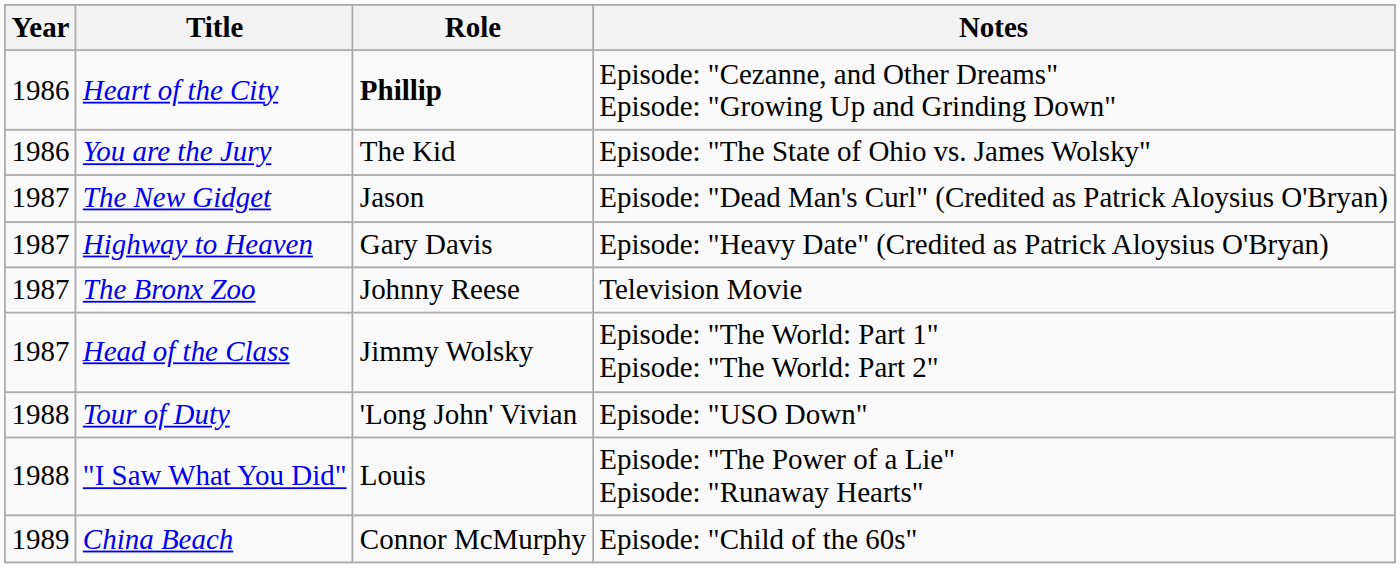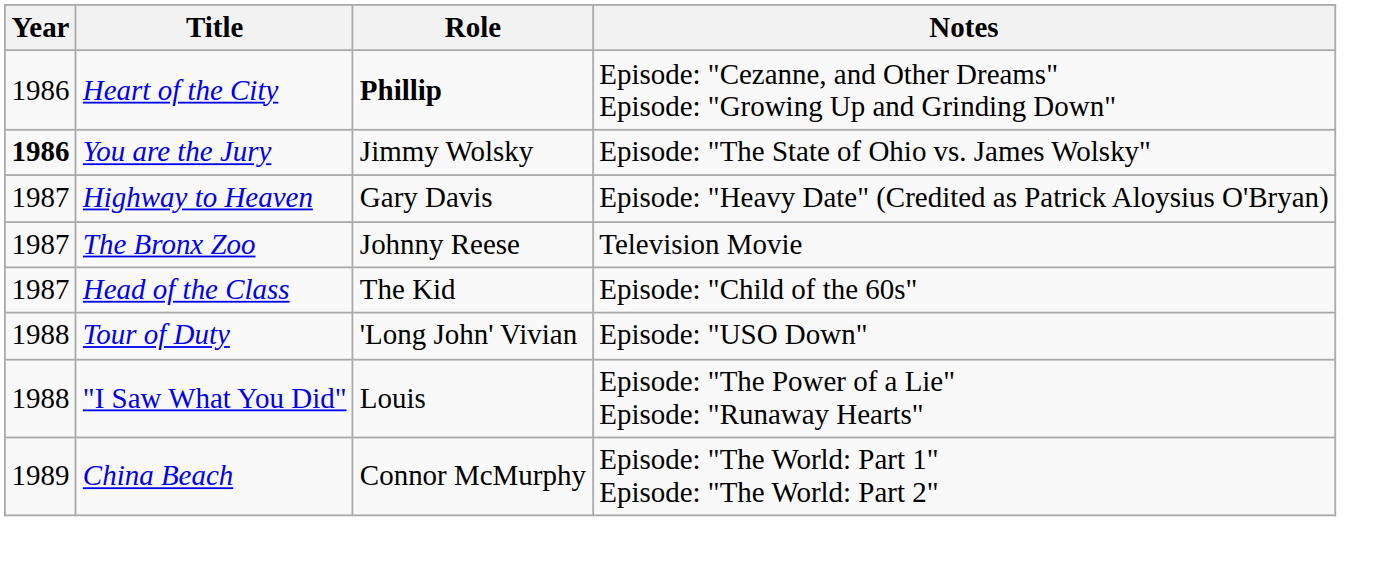 <table class="wikitable sortable">
 <tr>
 <th>Year</th>
 <th>Title</th>
 <th>Role</th>
 <th class="unsortable">Notes</th>
 </tr>
 <tr>
 <td>1986</td>
 <td><a href='#'><em>Heart of the City</em></a></td>
 <td><strong>Phillip</strong></td>
 <td>Episode: "Cezanne, and Other Dreams"<br>Episode: "Growing Up and Grinding Down"</td>
 </tr>
 <tr>
-<td>1986</td>
+<td><strong>1986</strong></td>
 <td><em><a href='#'>You are the Jury</a></em></td>
-<td>The Kid</td>
+<td>Jimmy Wolsky</td>
 <td>Episode: "The State of Ohio vs. James Wolsky"</td>
-</tr>
-<tr>
-<td>1987</td>
-<td><em><a href='#'>The New Gidget</a></em></td>
-<td>Jason</td>
-<td>Episode: "Dead Man's Curl" (Credited as Patrick Aloysius O'Bryan)</td>
 </tr>
 <tr>
 <td>1987</td>
 <td><em><a href='#'>Highway to Heaven</a></em></td>
 <td>Gary Davis</td>
 <td>Episode: "Heavy Date" (Credited as Patrick Aloysius O'Bryan)</td>
 </tr>
 <tr>
 <td>1987</td>
 <td><em><a href='#'>The Bronx Zoo</a></em></td>
 <td>Johnny Reese</td>
 <td>Television Movie</td>
 </tr>
 <tr>
 <td>1987</td>
 <td><em><a href='#'>Head of the Class</a></em></td>
-<td>Jimmy Wolsky</td>
-<td>Episode: "The World: Part 1"<br>Episode: "The World: Part 2"</td>
+<td>The Kid</td>
+<td>Episode: "Child of the 60s"</td>
 </tr>
 <tr>
 <td>1988</td>
 <td><em><a href='#'>Tour of Duty</a></em></td>
 <td>'Long John' Vivian</td>
 <td>Episode: "USO Down"</td>
 </tr>
 <tr>
 <td>1988</td>
 <td><a href='#'>"I Saw What You Did"</a></td>
 <td>Louis</td>
 <td>Episode: "The Power of a Lie"<br>Episode: "Runaway Hearts"</td>
 </tr>
 <tr>
 <td>1989</td>
 <td><em><a href='#'>China Beach</a></em></td>
 <td>Connor McMurphy</td>
-<td>Episode: "Child of the 60s"</td>
+<td>Episode: "The World: Part 1"<br>Episode: "The World: Part 2"</td>
 </tr>
 </table>
